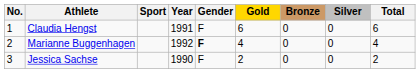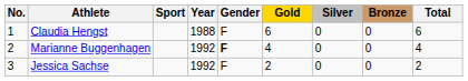 <table class="wikitable sortable">
 <tr>
 <th>No.</th>
 <th>Athlete</th>
 <th>Sport</th>
 <th>Year</th>
 <th>Gender</th>
 <th style="background:gold; width:4.0em; font-weight:bold;">Gold</th>
+<th style="background:silver; width:4.0em; font-weight:bold;">Silver</th>
 <th style="background:#c96; width:4.0em; font-weight:bold;">Bronze</th>
-<th style="background:silver; width:4.0em; font-weight:bold;">Silver</th>
 <th style="width:4.0em;">Total</th>
 </tr>
 <tr>
 <td>1</td>
 <td><a href='#'>Claudia Hengst</a></td>
 <td></td>
-<td>1991</td>
+<td>1988</td>
 <td>F</td>
 <td>6</td>
 <td>0</td>
 <td>0</td>
 <td>6</td>
 </tr>
 <tr>
 <td>2</td>
 <td><a href='#'>Marianne Buggenhagen</a></td>
 <td></td>
 <td>1992</td>
 <td><strong>F</strong></td>
 <td>4</td>
 <td>0</td>
 <td>0</td>
 <td>4</td>
 </tr>
 <tr>
 <td>3</td>
 <td><a href='#'>Jessica Sachse</a></td>
 <td></td>
-<td>1990</td>
+<td>1992</td>
 <td>F</td>
 <td>2</td>
 <td>0</td>
 <td>0</td>
 <td>2</td>
 </tr>
 </table>
